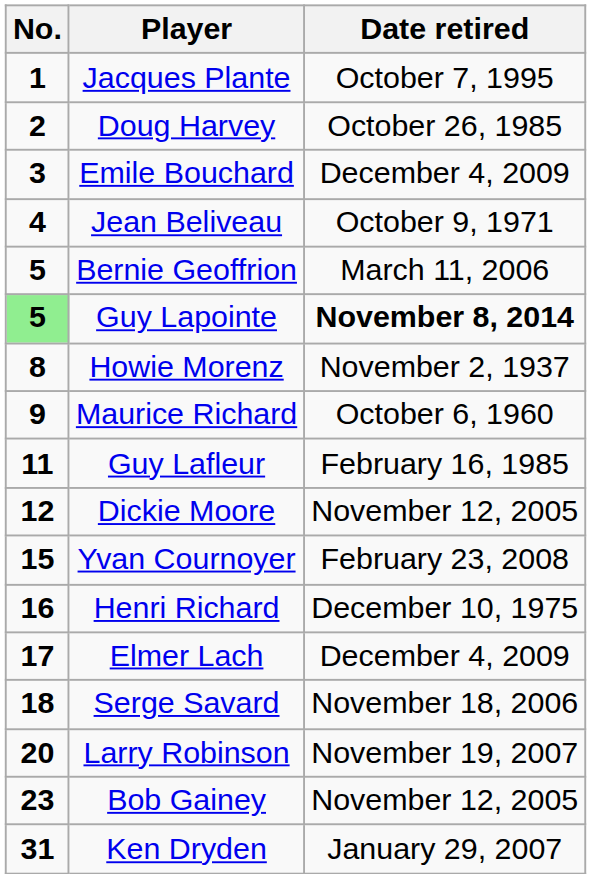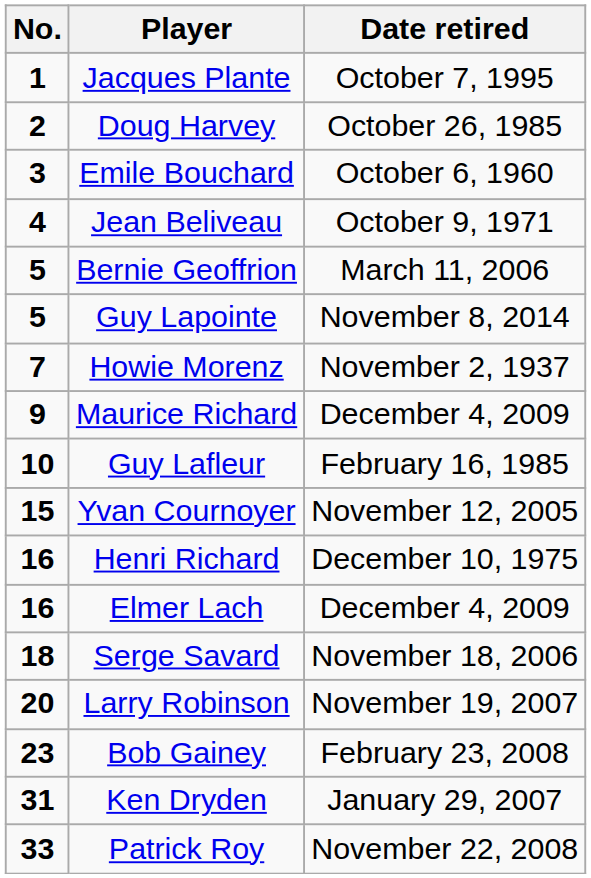 <table class="wikitable" style="text-align:center; margin-left:1em; float:right">
 <tr>
 <th>No.</th>
 <th>Player</th>
 <th>Date retired</th>
 </tr>
 <tr>
 <td align="center"><strong>1</strong></td>
 <td><a href='#'>Jacques Plante</a></td>
 <td>October 7, 1995</td>
 </tr>
 <tr>
 <td align="center"><strong>2</strong></td>
 <td><a href='#'>Doug Harvey</a></td>
 <td>October 26, 1985</td>
 </tr>
 <tr>
 <td align="center"><strong>3</strong></td>
 <td><a href='#'>Emile Bouchard</a></td>
-<td>December 4, 2009</td>
+<td>October 6, 1960</td>
 </tr>
 <tr>
 <td align="center"><strong>4</strong></td>
 <td><a href='#'>Jean Beliveau</a></td>
 <td>October 9, 1971</td>
 </tr>
 <tr>
 <td align="center"><strong>5</strong></td>
 <td><a href='#'>Bernie Geoffrion</a></td>
 <td>March 11, 2006</td>
 </tr>
 <tr>
-<td align="center" style="background: lightgreen;"><strong>5</strong></td>
+<td align="center"><strong>5</strong></td>
 <td><a href='#'>Guy Lapointe</a></td>
-<td><strong>November 8, 2014</strong></td>
+<td>November 8, 2014</td>
 </tr>
 <tr>
-<td align="center"><strong>8</strong></td>
+<td align="center"><strong>7</strong></td>
 <td><a href='#'>Howie Morenz</a></td>
 <td>November 2, 1937</td>
 </tr>
 <tr>
 <td align="center"><strong>9</strong></td>
 <td><a href='#'>Maurice Richard</a></td>
-<td>October 6, 1960</td>
+<td>December 4, 2009</td>
 </tr>
 <tr>
-<td align="center"><strong>11</strong></td>
+<td align="center"><strong>10</strong></td>
 <td><a href='#'>Guy Lafleur</a></td>
 <td>February 16, 1985</td>
 </tr>
 <tr>
-<td align="center"><strong>12</strong></td>
-<td><a href='#'>Dickie Moore</a></td>
-<td>November 12, 2005</td>
-</tr>
-<tr>
 <td align="center"><strong>15</strong></td>
 <td><a href='#'>Yvan Cournoyer</a></td>
-<td>February 23, 2008</td>
+<td>November 12, 2005</td>
 </tr>
 <tr>
 <td align="center"><strong>16</strong></td>
 <td><a href='#'>Henri Richard</a></td>
 <td>December 10, 1975</td>
 </tr>
 <tr>
-<td align="center"><strong>17</strong></td>
+<td align="center"><strong>16</strong></td>
 <td><a href='#'>Elmer Lach</a></td>
 <td>December 4, 2009</td>
 </tr>
 <tr>
 <td align="center"><strong>18</strong></td>
 <td><a href='#'>Serge Savard</a></td>
 <td>November 18, 2006</td>
 </tr>
 <tr>
 <td align="center"><strong>20</strong></td>
 <td><a href='#'>Larry Robinson</a></td>
 <td>November 19, 2007</td>
 </tr>
 <tr>
 <td align="center"><strong>23</strong></td>
 <td><a href='#'>Bob Gainey</a></td>
-<td>November 12, 2005</td>
+<td>February 23, 2008</td>
 </tr>
 <tr>
 <td align="center"><strong>31</strong></td>
 <td><a href='#'>Ken Dryden</a></td>
 <td>January 29, 2007</td>
 </tr>
+<tr>
+<td align="center"><strong>33</strong></td>
+<td><a href='#'>Patrick Roy</a></td>
+<td>November 22, 2008</td>
+</tr>
 </table>
